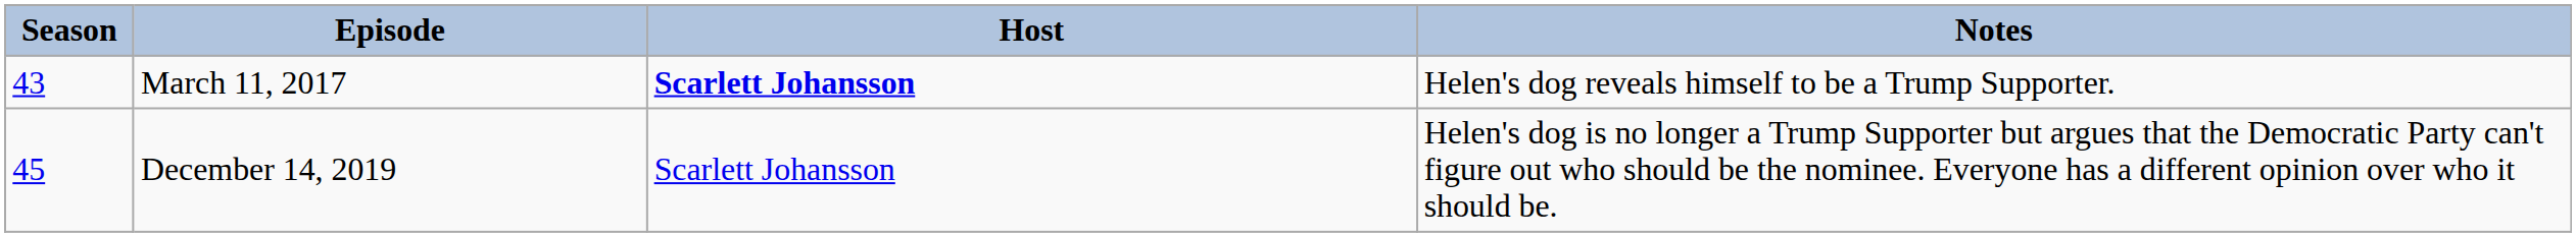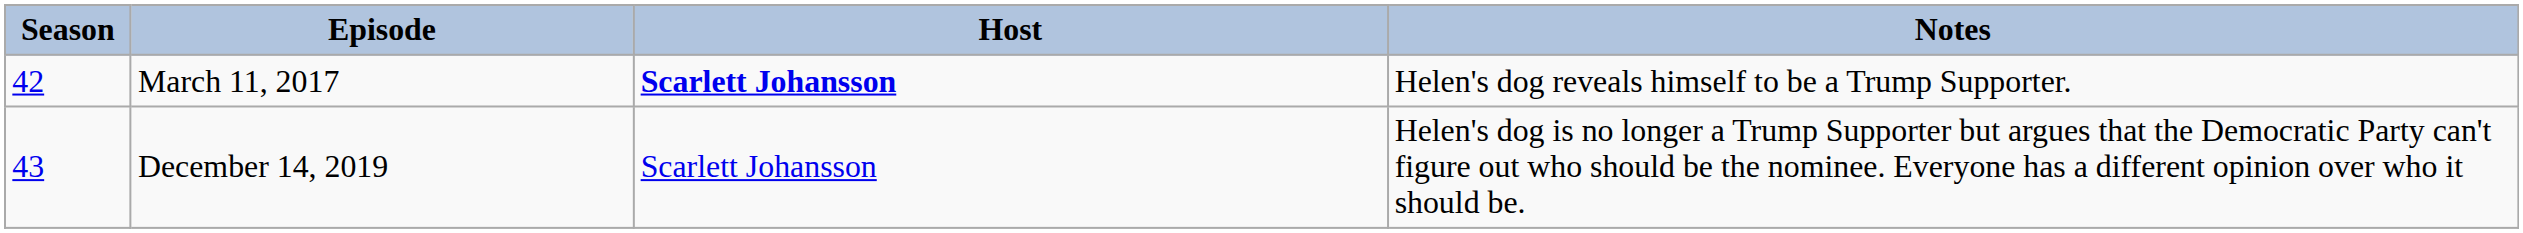 <table class="wikitable" style="width:100%;">
 <tr>
 <th style="background:#B0C4DE;" width="5%">Season</th>
 <th style="background:#B0C4DE;" width="20%">Episode</th>
 <th style="background:#B0C4DE;" width="30%">Host</th>
 <th style="background:#B0C4DE;" width="45%">Notes</th>
 </tr>
 <tr>
-<td><a href='#'>43</a></td>
+<td><a href='#'>42</a></td>
 <td>March 11, 2017</td>
 <td><strong><a href='#'>Scarlett Johansson</a></strong></td>
 <td>Helen's dog reveals himself to be a Trump Supporter.</td>
 </tr>
 <tr>
-<td><a href='#'>45</a></td>
+<td><a href='#'>43</a></td>
 <td>December 14, 2019</td>
 <td><a href='#'>Scarlett Johansson</a></td>
 <td>Helen's dog is no longer a Trump Supporter but argues that the Democratic Party can't figure out who should be the nominee. Everyone has a different opinion over who it should be.</td>
 </tr>
 </table>
